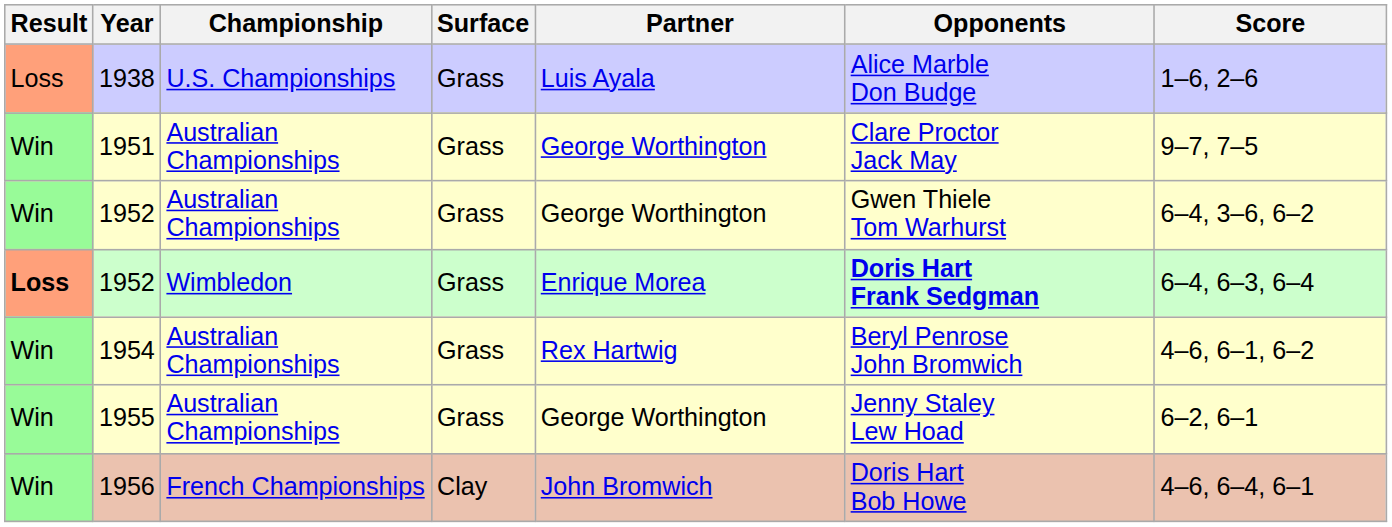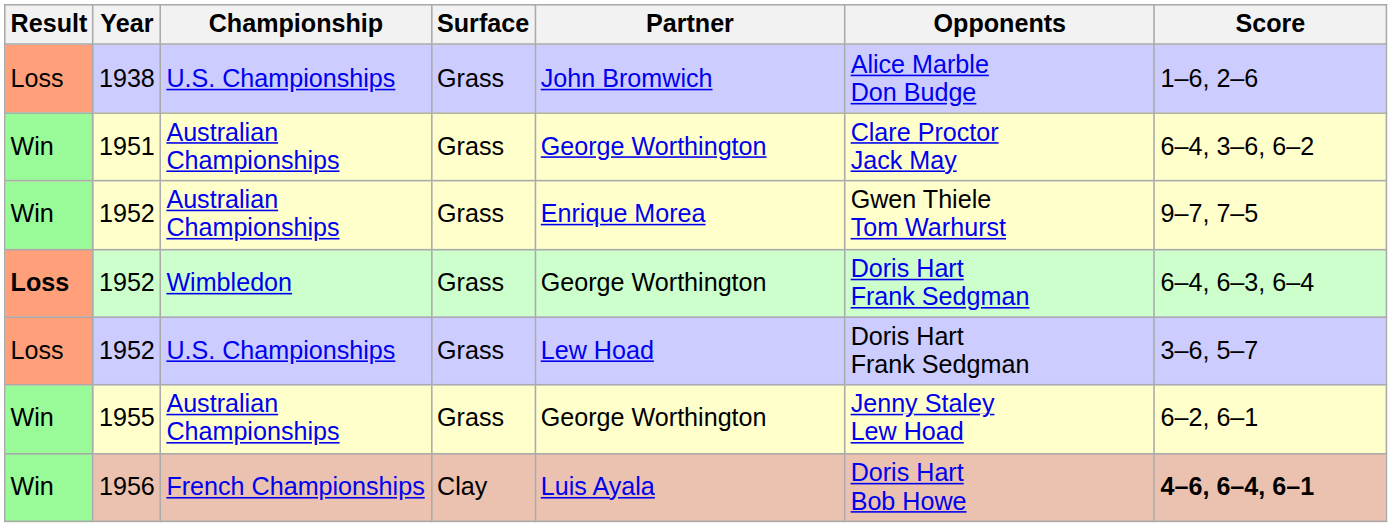 <table class="sortable wikitable">
 <tr>
 <th style="width:40px">Result</th>
 <th style="width:30px">Year</th>
 <th style="width:165px">Championship</th>
 <th style="width:50px">Surface</th>
 <th style="width:190px">Partner</th>
 <th style="width:190px">Opponents</th>
 <th style="width:140px" class="unsortable">Score</th>
 </tr>
 <tr style="background:#ccccff;">
 <td style="background:#ffa07a;">Loss</td>
 <td>1938</td>
 <td><a href='#'>U.S. Championships</a></td>
 <td>Grass</td>
-<td> <a href='#'>Luis Ayala</a></td>
+<td> <a href='#'>John Bromwich</a></td>
 <td> <a href='#'>Alice Marble</a><br> <a href='#'>Don Budge</a></td>
 <td>1–6, 2–6</td>
 </tr>
 <tr style="background:#ffc;">
 <td style="background:#98fb98;">Win</td>
 <td>1951</td>
 <td><a href='#'>Australian Championships</a></td>
 <td>Grass</td>
 <td> <a href='#'>George Worthington</a></td>
 <td> <a href='#'>Clare Proctor</a><br>  <a href='#'>Jack May</a></td>
-<td>9–7, 7–5</td>
+<td>6–4, 3–6, 6–2</td>
 </tr>
 <tr style="background:#ffffcc;">
 <td style="background:#98fb98;">Win</td>
 <td>1952</td>
 <td><a href='#'>Australian Championships</a></td>
 <td>Grass</td>
-<td> George Worthington</td>
+<td> <a href='#'>Enrique Morea</a></td>
 <td> Gwen Thiele<br>  <a href='#'>Tom Warhurst</a></td>
-<td>6–4, 3–6, 6–2</td>
+<td>9–7, 7–5</td>
 </tr>
 <tr style="background:#cfc;">
 <td style="background:#ffa07a;"><strong>Loss</strong></td>
 <td>1952</td>
 <td><a href='#'>Wimbledon</a></td>
 <td>Grass</td>
-<td> <a href='#'>Enrique Morea</a></td>
-<td><strong> <a href='#'>Doris Hart</a><br> <a href='#'>Frank Sedgman</a></strong></td>
+<td> George Worthington</td>
+<td> <a href='#'>Doris Hart</a><br> <a href='#'>Frank Sedgman</a></td>
 <td>6–4, 6–3, 6–4</td>
 </tr>
-<tr style="background:#ffffcc">
-<td style="background:#98FB98">Win</td>
-<td>1954</td>
-<td><a href='#'>Australian Championships</a></td>
+<tr style="background:#ccccff;">
+<td style="background:#ffa07a;">Loss</td>
+<td>1952</td>
+<td><a href='#'>U.S. Championships</a></td>
 <td>Grass</td>
-<td> <a href='#'>Rex Hartwig</a></td>
-<td> <a href='#'>Beryl Penrose</a> <br>  <a href='#'>John Bromwich</a></td>
-<td>4–6, 6–1, 6–2</td>
+<td> <a href='#'>Lew Hoad</a></td>
+<td> Doris Hart<br> Frank Sedgman</td>
+<td>3–6, 5–7</td>
 </tr>
 <tr style="background:#ffc;">
 <td style="background:#98fb98;">Win</td>
 <td>1955</td>
 <td><a href='#'>Australian Championships</a></td>
 <td>Grass</td>
 <td> George Worthington</td>
 <td> <a href='#'>Jenny Staley</a><br>  <a href='#'>Lew Hoad</a></td>
 <td>6–2, 6–1</td>
 </tr>
 <tr style="background:#ebc2af;">
 <td style="background:#98fb98;">Win</td>
 <td>1956</td>
 <td><a href='#'>French Championships</a></td>
 <td>Clay</td>
-<td> <a href='#'>John Bromwich</a></td>
+<td> <a href='#'>Luis Ayala</a></td>
 <td> <a href='#'>Doris Hart</a><br> <a href='#'>Bob Howe</a></td>
-<td>4–6, 6–4, 6–1</td>
+<td><strong>4–6, 6–4, 6–1</strong></td>
 </tr>
 </table>
